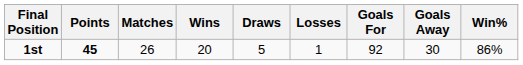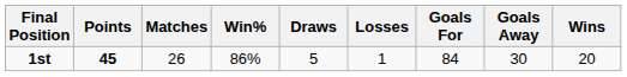 <table class="wikitable" style="font-size: 95%; text-align: center;">
 <tr>
 <th width=60>Final Position</th>
 <th width=60>Points</th>
 <th width=60>Matches</th>
-<th width=60>Wins</th>
+<th width=60>Win%</th>
 <th width=60>Draws</th>
 <th width=60>Losses</th>
 <th width=60>Goals For</th>
 <th width=60>Goals Away</th>
-<th width=60>Win%</th>
+<th width=60>Wins</th>
 </tr>
 <tr>
 <td><strong>1st</strong></td>
 <td><strong>45</strong></td>
 <td>26</td>
-<td>20</td>
+<td>86%</td>
 <td>5</td>
 <td>1</td>
-<td>92</td>
+<td>84</td>
 <td>30</td>
-<td>86%</td>
+<td>20</td>
 </tr>
 </table>
